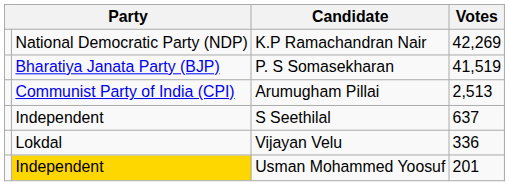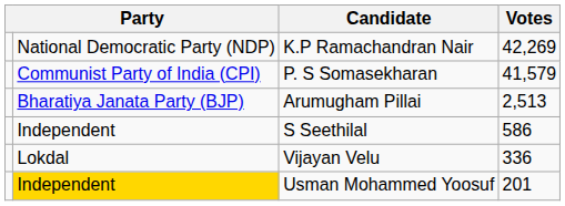 <table class="wikitable">
 <tr>
 <th colspan="2">Party</th>
 <th>Candidate</th>
 <th>Votes</th>
 </tr>
 <tr>
 <td></td>
 <td>National Democratic Party (NDP)</td>
 <td>K.P Ramachandran Nair</td>
 <td>42,269</td>
 </tr>
 <tr>
 <td></td>
-<td><a href='#'>Bharatiya Janata Party (BJP)</a></td>
+<td><a href='#'>Communist Party of India (CPI)</a></td>
 <td>P. S Somasekharan</td>
-<td>41,519</td>
+<td>41,579</td>
 </tr>
 <tr>
 <td></td>
-<td><a href='#'>Communist Party of India (CPI)</a></td>
+<td><a href='#'>Bharatiya Janata Party (BJP)</a></td>
 <td>Arumugham Pillai</td>
 <td>2,513</td>
 </tr>
 <tr>
 <td></td>
 <td>Independent</td>
 <td>S Seethilal</td>
-<td>637</td>
+<td>586</td>
 </tr>
 <tr>
 <td></td>
 <td>Lokdal</td>
 <td>Vijayan Velu</td>
 <td>336</td>
 </tr>
 <tr>
 <td></td>
 <td style="background: gold;">Independent</td>
 <td>Usman Mohammed Yoosuf</td>
 <td>201</td>
 </tr>
 </table>
